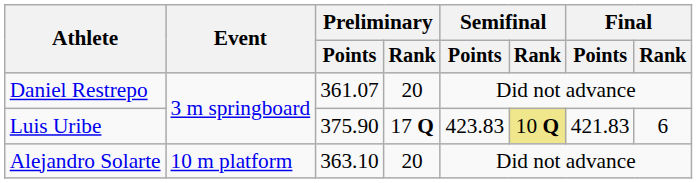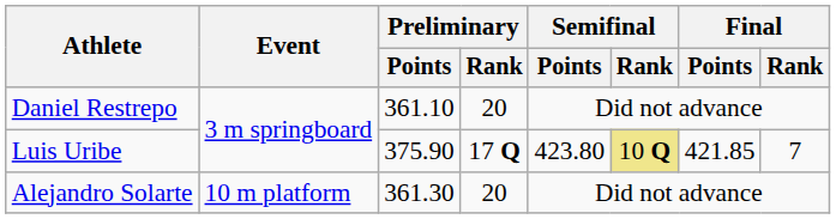 <table class=wikitable style="font-size:90%">
 <tr>
 <th rowspan="2">Athlete</th>
 <th rowspan="2">Event</th>
 <th colspan="2">Preliminary</th>
 <th colspan="2">Semifinal</th>
 <th colspan="2">Final</th>
 </tr>
 <tr style="font-size:95%">
 <th>Points</th>
 <th>Rank</th>
 <th>Points</th>
 <th>Rank</th>
 <th>Points</th>
 <th>Rank</th>
 </tr>
 <tr align=center>
 <td align=left><a href='#'>Daniel Restrepo</a></td>
 <td align=left rowspan=2><a href='#'>3 m springboard</a></td>
-<td>361.07</td>
+<td>361.10</td>
 <td>20</td>
 <td colspan=4>Did not advance</td>
 </tr>
 <tr align=center>
 <td align=left><a href='#'>Luis Uribe</a></td>
 <td>375.90</td>
 <td>17 <strong>Q</strong></td>
-<td>423.83</td>
+<td>423.80</td>
 <td style="background: khaki;">10 <strong>Q</strong></td>
-<td>421.83</td>
-<td>6</td>
+<td>421.85</td>
+<td>7</td>
 </tr>
 <tr align=center>
 <td align=left><a href='#'>Alejandro Solarte</a></td>
 <td align=left><a href='#'>10 m platform</a></td>
-<td>363.10</td>
+<td>361.30</td>
 <td>20</td>
 <td colspan=4>Did not advance</td>
 </tr>
 </table>
